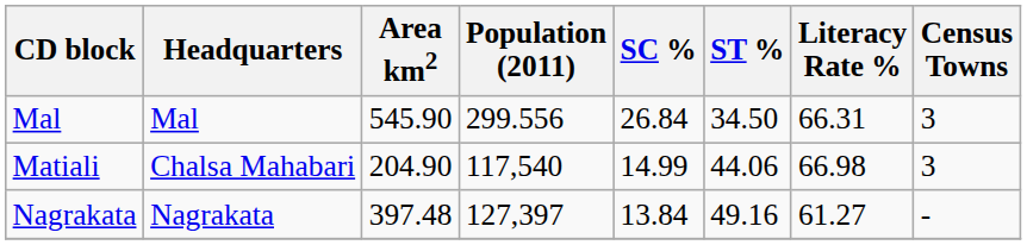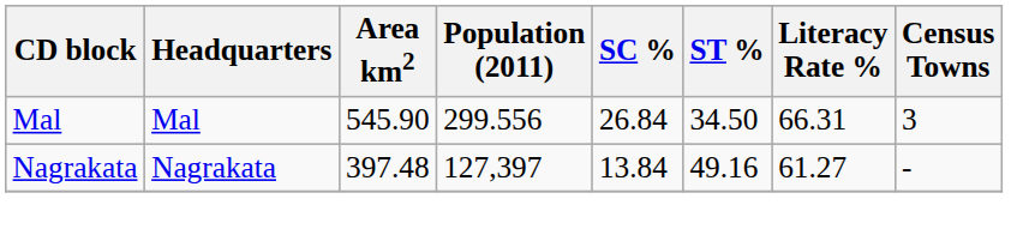 <table class="wikitable sortable">
 <tr>
 <th>CD block</th>
 <th>Headquarters</th>
 <th>Area<br>km<sup>2</sup></th>
 <th>Population<br>(2011)</th>
 <th><a href='#'>SC</a> %</th>
 <th><a href='#'>ST</a> %</th>
 <th>Literacy<br> Rate %</th>
 <th>Census<br>Towns</th>
 </tr>
 <tr>
 <td><a href='#'>Mal</a></td>
 <td><a href='#'>Mal</a></td>
 <td>545.90</td>
 <td>299.556</td>
 <td>26.84</td>
 <td>34.50</td>
 <td>66.31</td>
 <td>3</td>
 </tr>
 <tr>
-<td><a href='#'>Matiali</a></td>
-<td><a href='#'>Chalsa Mahabari</a></td>
-<td>204.90</td>
-<td>117,540</td>
-<td>14.99</td>
-<td>44.06</td>
-<td>66.98</td>
-<td>3</td>
-</tr>
-<tr>
 <td><a href='#'>Nagrakata</a></td>
 <td><a href='#'>Nagrakata</a></td>
 <td>397.48</td>
 <td>127,397</td>
 <td>13.84</td>
 <td>49.16</td>
 <td>61.27</td>
 <td>-</td>
 </tr>
 <tr>
 </tr>
 </table>
